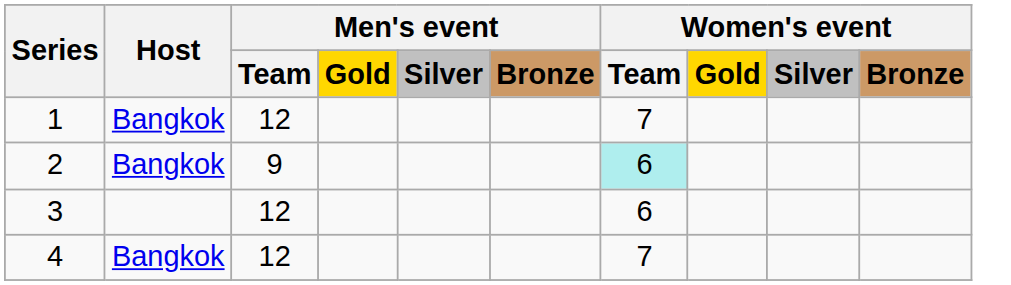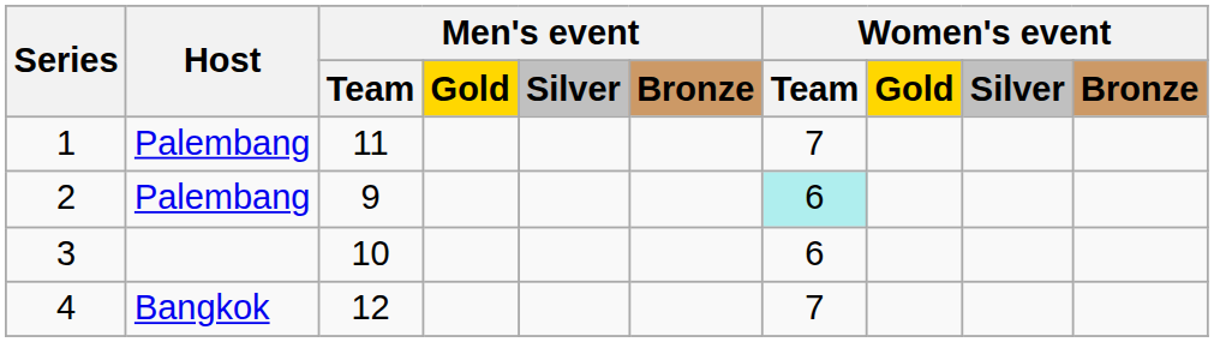 <table class="wikitable" style= "text-align: center">
 <tr>
 <th rowspan=2>Series</th>
 <th rowspan=2>Host</th>
 <th colspan=4>Men's event</th>
 <th colspan=4>Women's event</th>
 </tr>
 <tr>
 <th>Team</th>
 <th style="background: #ffd700">Gold</th>
 <th style="background: #c0c0c0">Silver</th>
 <th style="background: #cc9966">Bronze</th>
 <th>Team</th>
 <th style="background: #ffd700">Gold</th>
 <th style="background: #c0c0c0">Silver</th>
 <th style="background: #cc9966">Bronze</th>
 </tr>
 <tr>
 <td>1</td>
-<td align=left> <a href='#'>Bangkok</a></td>
-<td>12</td>
+<td align=left> <a href='#'>Palembang</a></td>
+<td>11</td>
 <td></td>
 <td></td>
 <td></td>
 <td>7</td>
 <td></td>
 <td></td>
 <td></td>
 </tr>
 <tr>
 <td>2</td>
-<td align=left> <a href='#'>Bangkok</a></td>
+<td align=left> <a href='#'>Palembang</a></td>
 <td>9</td>
 <td></td>
 <td></td>
 <td></td>
 <td style="background: paleturquoise;">6</td>
 <td></td>
 <td></td>
 <td></td>
 </tr>
 <tr>
 <td>3</td>
 <td align=left></td>
-<td>12</td>
+<td>10</td>
 <td></td>
 <td></td>
 <td></td>
 <td>6</td>
 <td></td>
 <td></td>
 <td></td>
 </tr>
 <tr>
 <td>4</td>
 <td align=left> <a href='#'>Bangkok</a></td>
 <td>12</td>
 <td></td>
 <td></td>
 <td></td>
 <td>7</td>
 <td></td>
 <td></td>
 <td></td>
 </tr>
 </table>
